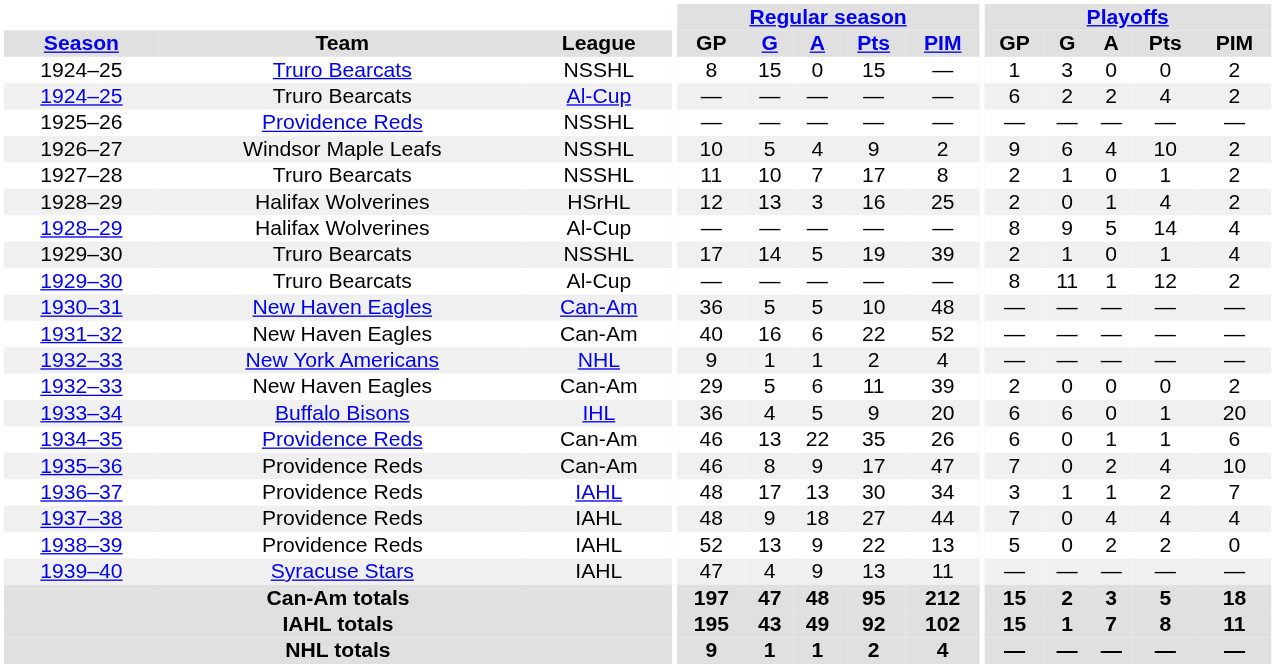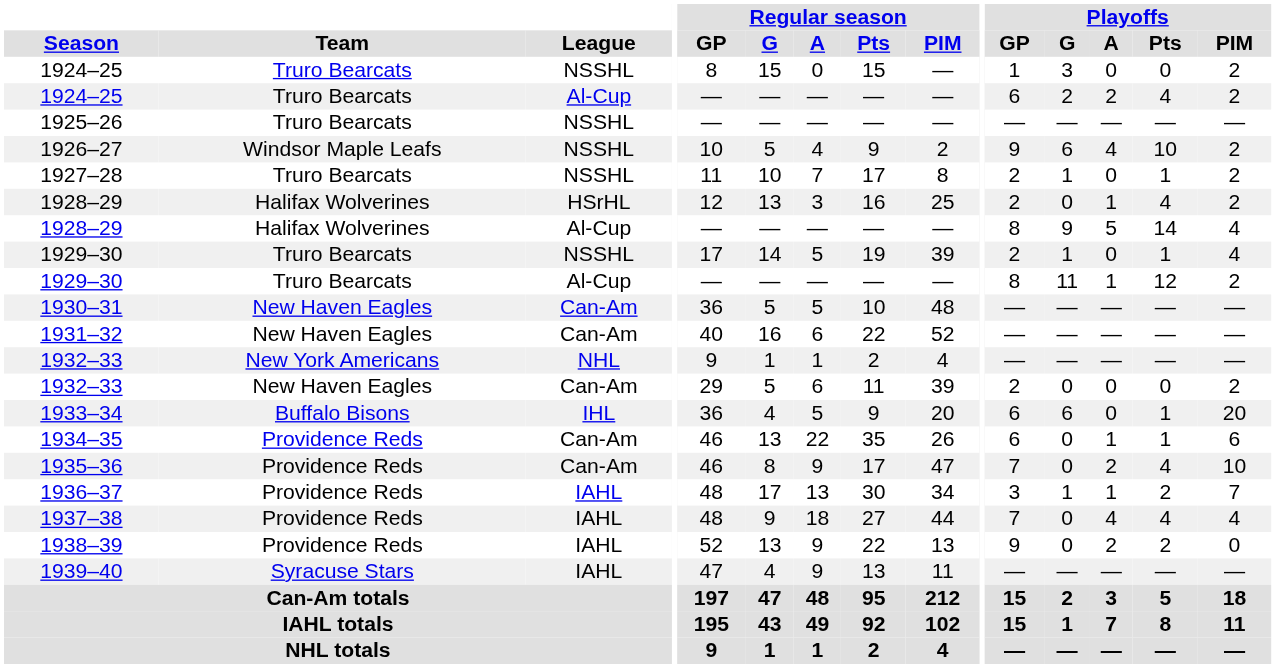 <table border="0" cellpadding="1" cellspacing="0" style="text-align:center; width:60em">
 <tr bgcolor="#e0e0e0">
 <th colspan="3" bgcolor="#ffffff"></th>
 <th rowspan="100" bgcolor="#ffffff"></th>
 <th colspan="5"><a href='#'>Regular season</a></th>
 <th rowspan="100" bgcolor="#ffffff"></th>
 <th colspan="5"><a href='#'>Playoffs</a></th>
 </tr>
 <tr bgcolor="#e0e0e0">
 <th><a href='#'>Season</a></th>
 <th>Team</th>
 <th>League</th>
 <th>GP</th>
 <th><a href='#'>G</a></th>
 <th><a href='#'>A</a></th>
 <th><a href='#'>Pts</a></th>
 <th><a href='#'>PIM</a></th>
 <th>GP</th>
 <th>G</th>
 <th>A</th>
 <th>Pts</th>
 <th>PIM</th>
 </tr>
 <tr>
 <td>1924–25</td>
 <td><a href='#'>Truro Bearcats</a></td>
 <td>NSSHL</td>
 <td>8</td>
 <td>15</td>
 <td>0</td>
 <td>15</td>
 <td>—</td>
 <td>1</td>
 <td>3</td>
 <td>0</td>
 <td>0</td>
 <td>2</td>
 </tr>
 <tr bgcolor="#f0f0f0">
 <td><a href='#'>1924–25</a></td>
 <td>Truro Bearcats</td>
 <td><a href='#'>Al-Cup</a></td>
 <td>—</td>
 <td>—</td>
 <td>—</td>
 <td>—</td>
 <td>—</td>
 <td>6</td>
 <td>2</td>
 <td>2</td>
 <td>4</td>
 <td>2</td>
 </tr>
 <tr>
 <td>1925–26</td>
-<td><a href='#'>Providence Reds</a></td>
+<td>Truro Bearcats</td>
 <td>NSSHL</td>
 <td>—</td>
 <td>—</td>
 <td>—</td>
 <td>—</td>
 <td>—</td>
 <td>—</td>
 <td>—</td>
 <td>—</td>
 <td>—</td>
 <td>—</td>
 </tr>
 <tr bgcolor="#f0f0f0">
 <td>1926–27</td>
 <td>Windsor Maple Leafs</td>
 <td>NSSHL</td>
 <td>10</td>
 <td>5</td>
 <td>4</td>
 <td>9</td>
 <td>2</td>
 <td>9</td>
 <td>6</td>
 <td>4</td>
 <td>10</td>
 <td>2</td>
 </tr>
 <tr>
 <td>1927–28</td>
 <td>Truro Bearcats</td>
 <td>NSSHL</td>
 <td>11</td>
 <td>10</td>
 <td>7</td>
 <td>17</td>
 <td>8</td>
 <td>2</td>
 <td>1</td>
 <td>0</td>
 <td>1</td>
 <td>2</td>
 </tr>
 <tr bgcolor="#f0f0f0">
 <td>1928–29</td>
 <td>Halifax Wolverines</td>
 <td>HSrHL</td>
 <td>12</td>
 <td>13</td>
 <td>3</td>
 <td>16</td>
 <td>25</td>
 <td>2</td>
 <td>0</td>
 <td>1</td>
 <td>4</td>
 <td>2</td>
 </tr>
 <tr>
 <td><a href='#'>1928–29</a></td>
 <td>Halifax Wolverines</td>
 <td>Al-Cup</td>
 <td>—</td>
 <td>—</td>
 <td>—</td>
 <td>—</td>
 <td>—</td>
 <td>8</td>
 <td>9</td>
 <td>5</td>
 <td>14</td>
 <td>4</td>
 </tr>
 <tr bgcolor="#f0f0f0">
 <td>1929–30</td>
 <td>Truro Bearcats</td>
 <td>NSSHL</td>
 <td>17</td>
 <td>14</td>
 <td>5</td>
 <td>19</td>
 <td>39</td>
 <td>2</td>
 <td>1</td>
 <td>0</td>
 <td>1</td>
 <td>4</td>
 </tr>
 <tr>
 <td><a href='#'>1929–30</a></td>
 <td>Truro Bearcats</td>
 <td>Al-Cup</td>
 <td>—</td>
 <td>—</td>
 <td>—</td>
 <td>—</td>
 <td>—</td>
 <td>8</td>
 <td>11</td>
 <td>1</td>
 <td>12</td>
 <td>2</td>
 </tr>
 <tr bgcolor="#f0f0f0">
 <td><a href='#'>1930–31</a></td>
 <td><a href='#'>New Haven Eagles</a></td>
 <td><a href='#'>Can-Am</a></td>
 <td>36</td>
 <td>5</td>
 <td>5</td>
 <td>10</td>
 <td>48</td>
 <td>—</td>
 <td>—</td>
 <td>—</td>
 <td>—</td>
 <td>—</td>
 </tr>
 <tr>
 <td><a href='#'>1931–32</a></td>
 <td>New Haven Eagles</td>
 <td>Can-Am</td>
 <td>40</td>
 <td>16</td>
 <td>6</td>
 <td>22</td>
 <td>52</td>
 <td>—</td>
 <td>—</td>
 <td>—</td>
 <td>—</td>
 <td>—</td>
 </tr>
 <tr bgcolor="#f0f0f0">
 <td><a href='#'>1932–33</a></td>
 <td><a href='#'>New York Americans</a></td>
 <td><a href='#'>NHL</a></td>
 <td>9</td>
 <td>1</td>
 <td>1</td>
 <td>2</td>
 <td>4</td>
 <td>—</td>
 <td>—</td>
 <td>—</td>
 <td>—</td>
 <td>—</td>
 </tr>
 <tr>
 <td><a href='#'>1932–33</a></td>
 <td>New Haven Eagles</td>
 <td>Can-Am</td>
 <td>29</td>
 <td>5</td>
 <td>6</td>
 <td>11</td>
 <td>39</td>
 <td>2</td>
 <td>0</td>
 <td>0</td>
 <td>0</td>
 <td>2</td>
 </tr>
 <tr bgcolor="#f0f0f0">
 <td><a href='#'>1933–34</a></td>
 <td><a href='#'>Buffalo Bisons</a></td>
 <td><a href='#'>IHL</a></td>
 <td>36</td>
 <td>4</td>
 <td>5</td>
 <td>9</td>
 <td>20</td>
 <td>6</td>
 <td>6</td>
 <td>0</td>
 <td>1</td>
 <td>20</td>
 </tr>
 <tr>
 <td><a href='#'>1934–35</a></td>
 <td><a href='#'>Providence Reds</a></td>
 <td>Can-Am</td>
 <td>46</td>
 <td>13</td>
 <td>22</td>
 <td>35</td>
 <td>26</td>
 <td>6</td>
 <td>0</td>
 <td>1</td>
 <td>1</td>
 <td>6</td>
 </tr>
 <tr bgcolor="#f0f0f0">
 <td><a href='#'>1935–36</a></td>
 <td>Providence Reds</td>
 <td>Can-Am</td>
 <td>46</td>
 <td>8</td>
 <td>9</td>
 <td>17</td>
 <td>47</td>
 <td>7</td>
 <td>0</td>
 <td>2</td>
 <td>4</td>
 <td>10</td>
 </tr>
 <tr>
 <td><a href='#'>1936–37</a></td>
 <td>Providence Reds</td>
 <td><a href='#'>IAHL</a></td>
 <td>48</td>
 <td>17</td>
 <td>13</td>
 <td>30</td>
 <td>34</td>
 <td>3</td>
 <td>1</td>
 <td>1</td>
 <td>2</td>
 <td>7</td>
 </tr>
 <tr bgcolor="#f0f0f0">
 <td><a href='#'>1937–38</a></td>
 <td>Providence Reds</td>
 <td>IAHL</td>
 <td>48</td>
 <td>9</td>
 <td>18</td>
 <td>27</td>
 <td>44</td>
 <td>7</td>
 <td>0</td>
 <td>4</td>
 <td>4</td>
 <td>4</td>
 </tr>
 <tr>
 <td><a href='#'>1938–39</a></td>
 <td>Providence Reds</td>
 <td>IAHL</td>
 <td>52</td>
 <td>13</td>
 <td>9</td>
 <td>22</td>
 <td>13</td>
-<td>5</td>
+<td>9</td>
 <td>0</td>
 <td>2</td>
 <td>2</td>
 <td>0</td>
 </tr>
 <tr bgcolor="#f0f0f0">
 <td><a href='#'>1939–40</a></td>
 <td><a href='#'>Syracuse Stars</a></td>
 <td>IAHL</td>
 <td>47</td>
 <td>4</td>
 <td>9</td>
 <td>13</td>
 <td>11</td>
 <td>—</td>
 <td>—</td>
 <td>—</td>
 <td>—</td>
 <td>—</td>
 </tr>
 <tr bgcolor="#e0e0e0">
 <th colspan="3">Can-Am totals</th>
 <th>197</th>
 <th>47</th>
 <th>48</th>
 <th>95</th>
 <th>212</th>
 <th>15</th>
 <th>2</th>
 <th>3</th>
 <th>5</th>
 <th>18</th>
 </tr>
 <tr bgcolor="#e0e0e0">
 <th colspan="3">IAHL totals</th>
 <th>195</th>
 <th>43</th>
 <th>49</th>
 <th>92</th>
 <th>102</th>
 <th>15</th>
 <th>1</th>
 <th>7</th>
 <th>8</th>
 <th>11</th>
 </tr>
 <tr bgcolor="#e0e0e0">
 <th colspan="3">NHL totals</th>
 <th>9</th>
 <th>1</th>
 <th>1</th>
 <th>2</th>
 <th>4</th>
 <th>—</th>
 <th>—</th>
 <th>—</th>
 <th>—</th>
 <th>—</th>
 </tr>
 </table>
